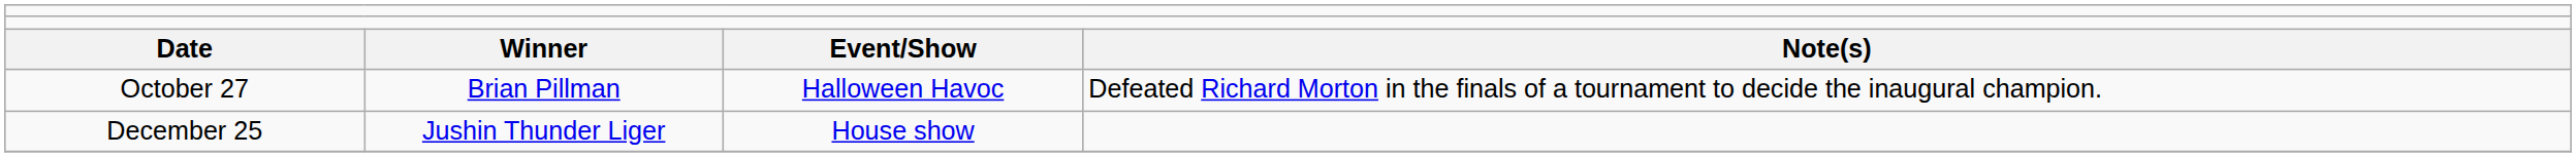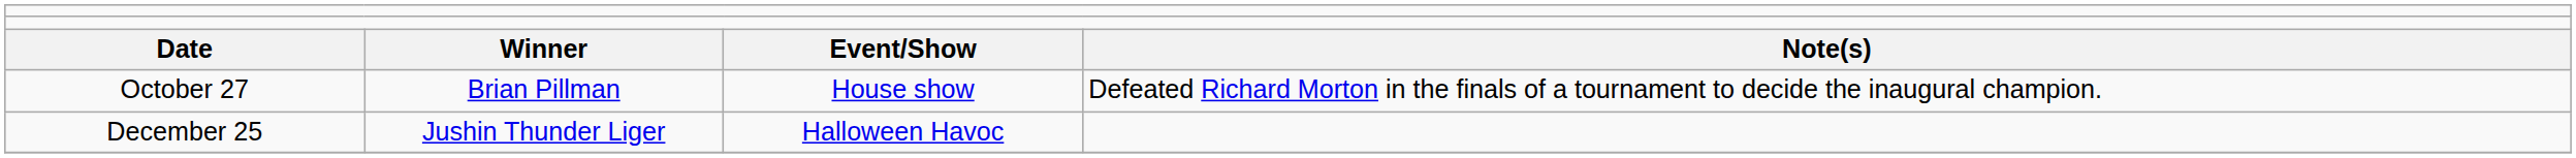 <table class="wikitable" style="text-align:center; width:100%;">
 <tr>
 <td colspan="5"></td>
 </tr>
 <tr>
 <td colspan="5"><strong></strong></td>
 </tr>
 <tr>
 <th width=14%>Date</th>
 <th width=14%>Winner</th>
 <th width=14%>Event/Show</th>
 <th width=58%>Note(s)</th>
 </tr>
 <tr>
 <td>October 27</td>
 <td><a href='#'>Brian Pillman</a></td>
-<td><a href='#'>Halloween Havoc</a></td>
+<td><a href='#'>House show</a></td>
 <td align=left>Defeated <a href='#'>Richard Morton</a> in the finals of a tournament to decide the inaugural champion.</td>
 </tr>
 <tr>
 <td>December 25</td>
 <td><a href='#'>Jushin Thunder Liger</a></td>
-<td><a href='#'>House show</a></td>
+<td><a href='#'>Halloween Havoc</a></td>
 <td align=left></td>
 </tr>
 <tr>
 </tr>
 </table>
